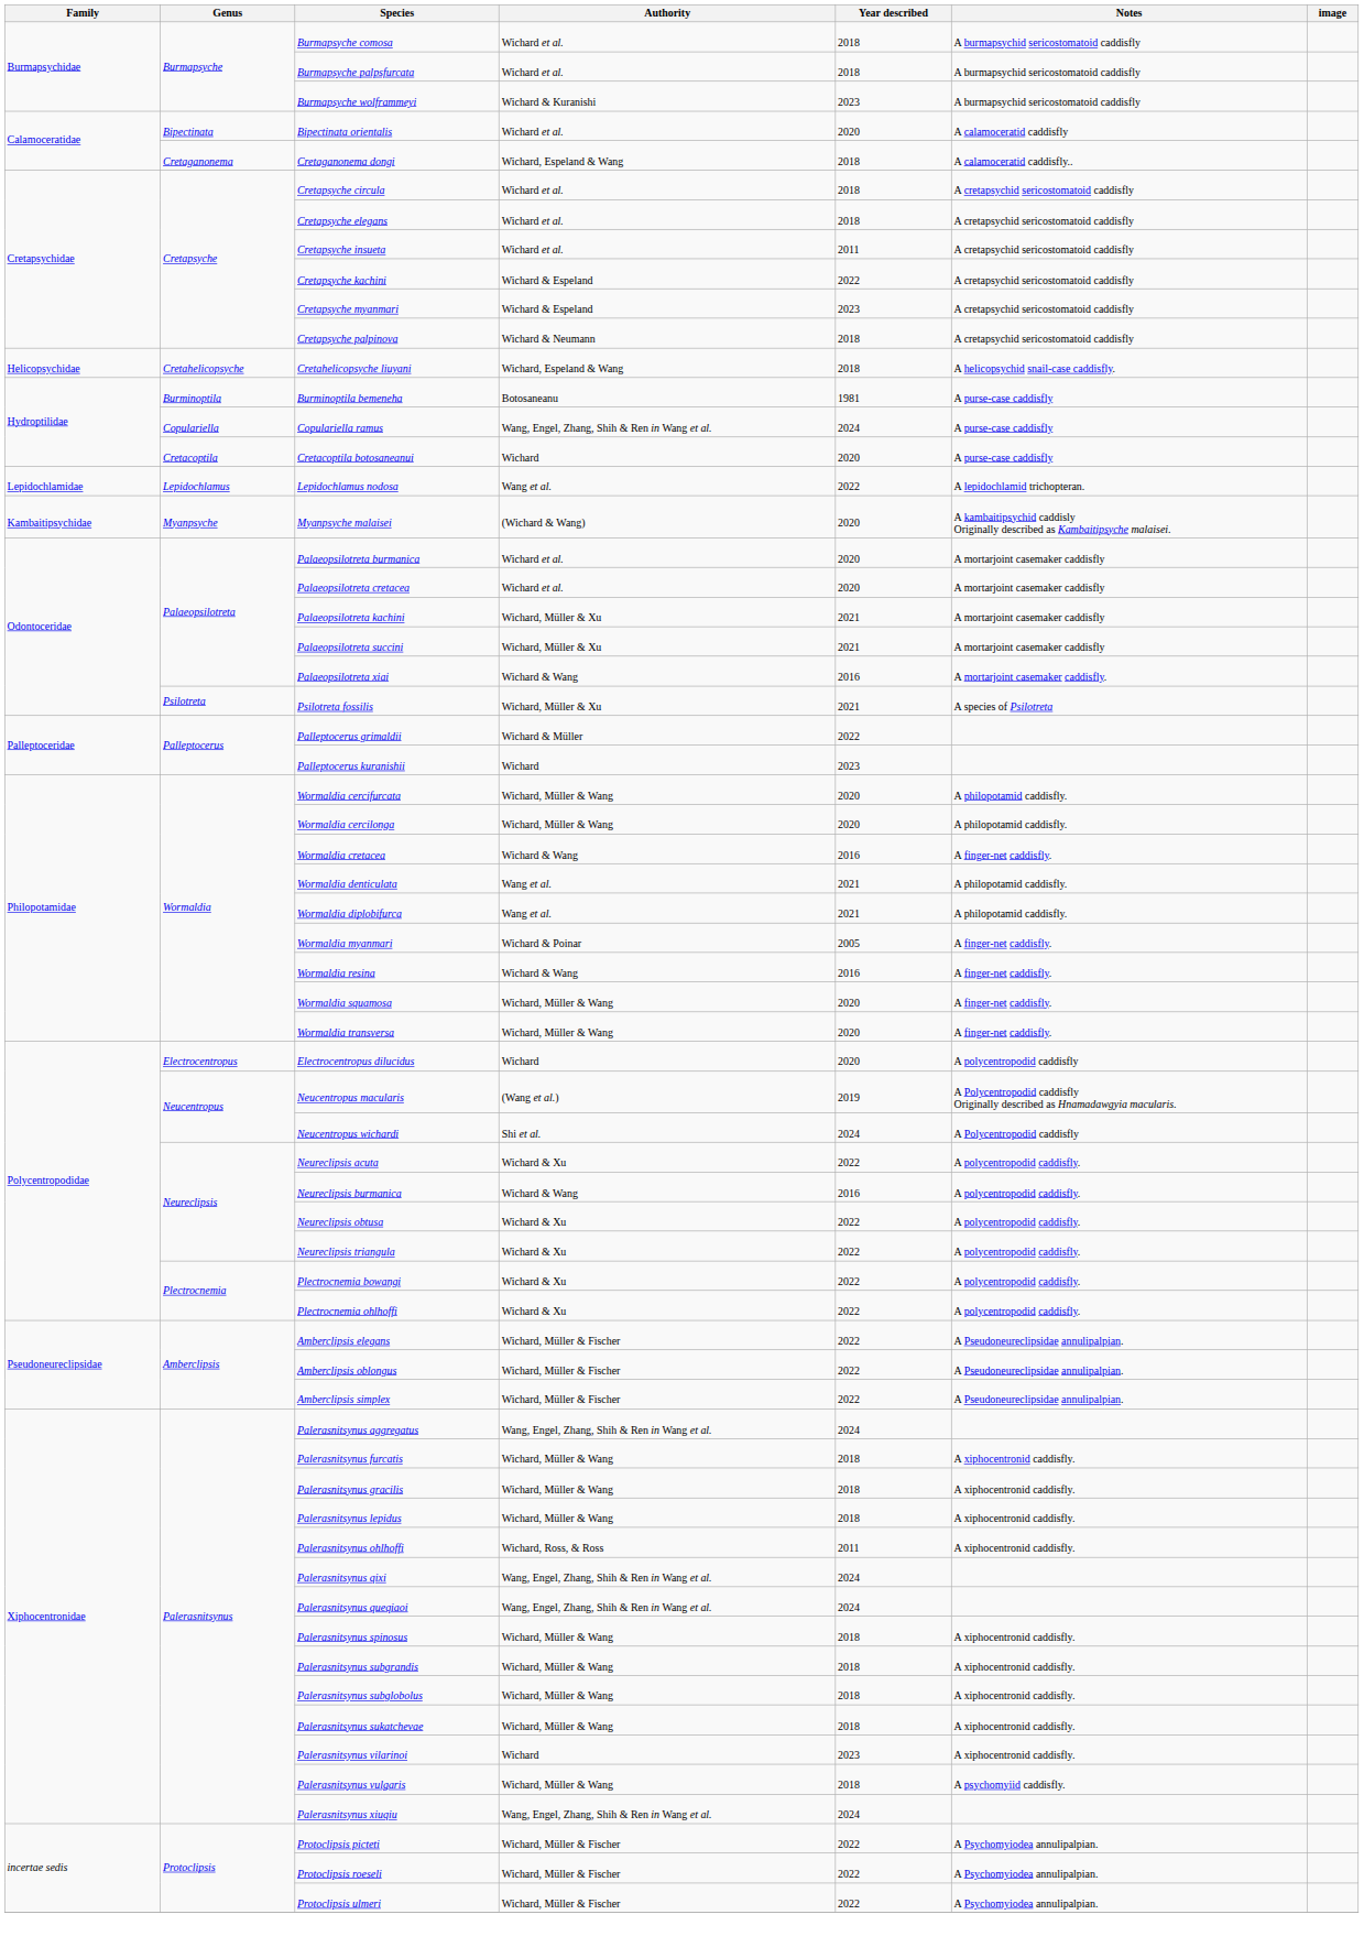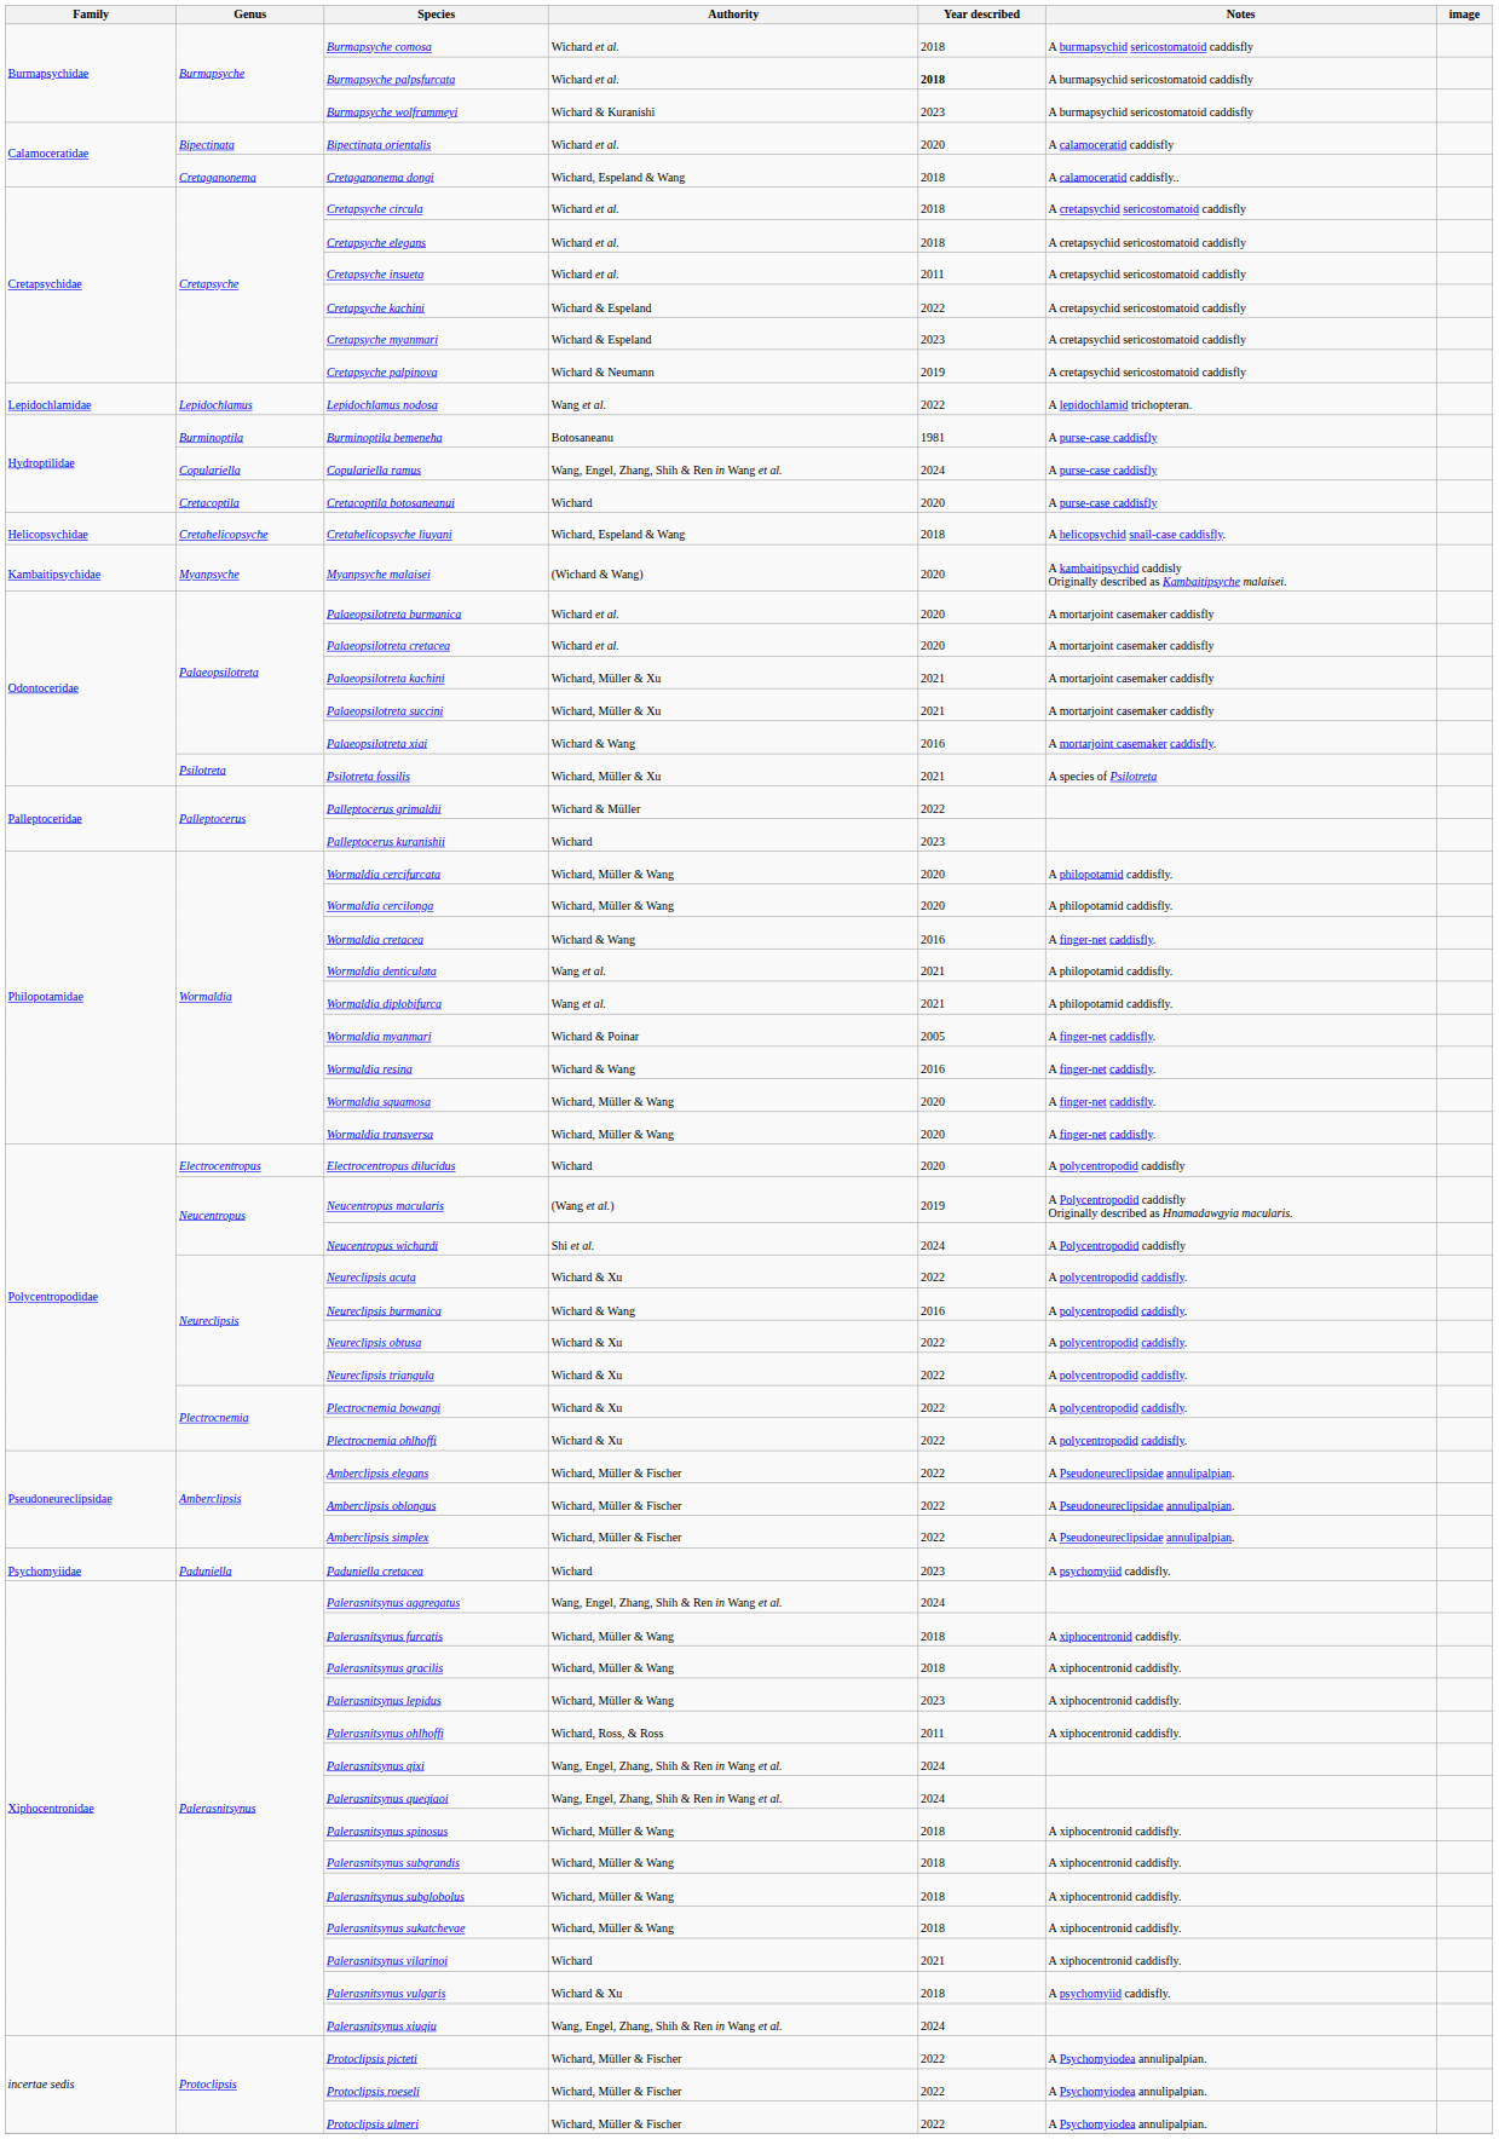 <table class="wikitable sortable" align="center" width="100%">
 <tr>
 <th>Family</th>
 <th>Genus</th>
 <th>Species</th>
 <th>Authority</th>
 <th>Year described</th>
 <th>Notes</th>
 <th>image</th>
 </tr>
 <tr>
 <td rowspan=3><a href='#'>Burmapsychidae</a></td>
 <td rowspan=3><em><a href='#'>Burmapsyche</a></em></td>
 <td><br><em><a href='#'>Burmapsyche comosa</a></em></td>
 <td><br>Wichard <em>et al.</em></td>
 <td><br>2018</td>
 <td><br>A <a href='#'>burmapsychid</a> <a href='#'>sericostomatoid</a> caddisfly</td>
 <td></td>
 </tr>
 <tr>
 <td><br><em><a href='#'>Burmapsyche palpsfurcata</a></em></td>
 <td><br>Wichard <em>et al.</em></td>
-<td><br>2018</td>
+<td><strong><br>2018</strong></td>
 <td><br>A burmapsychid sericostomatoid caddisfly</td>
 <td></td>
 </tr>
 <tr>
 <td><br><em><a href='#'>Burmapsyche wolframmeyi</a></em></td>
 <td><br>Wichard & Kuranishi</td>
 <td><br>2023</td>
 <td><br>A burmapsychid sericostomatoid caddisfly</td>
 <td></td>
 </tr>
 <tr>
 <td rowspan=2><a href='#'>Calamoceratidae</a></td>
 <td><br><em><a href='#'>Bipectinata</a></em></td>
 <td><br><em><a href='#'>Bipectinata orientalis</a></em></td>
 <td><br>Wichard <em>et al.</em></td>
 <td><br>2020</td>
 <td><br>A <a href='#'>calamoceratid</a> caddisfly</td>
 <td><br></td>
 </tr>
 <tr>
 <td><br><em><a href='#'>Cretaganonema</a></em></td>
 <td><br><em><a href='#'>Cretaganonema dongi</a></em></td>
 <td><br>Wichard, Espeland & Wang</td>
 <td><br>2018</td>
 <td><br>A <a href='#'>calamoceratid</a> caddisfly..</td>
 <td></td>
 </tr>
 <tr>
 <td rowspan=6><a href='#'>Cretapsychidae</a></td>
 <td rowspan=6><em><a href='#'>Cretapsyche</a></em></td>
 <td><br><em><a href='#'>Cretapsyche circula</a></em></td>
 <td><br>Wichard <em>et al.</em></td>
 <td><br>2018</td>
 <td><br>A <a href='#'>cretapsychid</a> <a href='#'>sericostomatoid</a> caddisfly</td>
 <td></td>
 </tr>
 <tr>
 <td><br><em><a href='#'>Cretapsyche elegans</a></em></td>
 <td><br>Wichard <em>et al.</em></td>
 <td><br>2018</td>
 <td><br>A cretapsychid sericostomatoid caddisfly</td>
 <td></td>
 </tr>
 <tr>
 <td><br><em><a href='#'>Cretapsyche insueta</a></em></td>
 <td><br>Wichard <em>et al.</em></td>
 <td><br>2011</td>
 <td><br>A cretapsychid sericostomatoid caddisfly</td>
 <td></td>
 </tr>
 <tr>
 <td><br><em><a href='#'>Cretapsyche kachini</a></em></td>
 <td><br>Wichard & Espeland</td>
 <td><br>2022</td>
 <td><br>A cretapsychid sericostomatoid caddisfly</td>
 <td></td>
 </tr>
 <tr>
 <td><br><em><a href='#'>Cretapsyche myanmari</a></em></td>
 <td><br>Wichard & Espeland</td>
 <td><br>2023</td>
 <td><br>A cretapsychid sericostomatoid caddisfly</td>
 <td></td>
 </tr>
 <tr>
 <td><br><em><a href='#'>Cretapsyche palpinova</a></em></td>
 <td><br>Wichard & Neumann</td>
-<td><br>2018</td>
+<td><br>2019</td>
 <td><br>A cretapsychid sericostomatoid caddisfly</td>
 <td></td>
 </tr>
 <tr>
-<td><br><a href='#'>Helicopsychidae</a></td>
-<td><br><em><a href='#'>Cretahelicopsyche</a></em></td>
-<td><br><em><a href='#'>Cretahelicopsyche liuyani</a></em></td>
-<td><br>Wichard, Espeland & Wang</td>
-<td><br>2018</td>
-<td><br>A <a href='#'>helicopsychid</a> <a href='#'>snail-case caddisfly</a>.</td>
+<td><br><a href='#'>Lepidochlamidae</a></td>
+<td><br><em><a href='#'>Lepidochlamus</a></em></td>
+<td><br><em><a href='#'>Lepidochlamus nodosa</a></em></td>
+<td><br>Wang <em>et al.</em></td>
+<td><br>2022</td>
+<td><br>A <a href='#'>lepidochlamid</a> trichopteran.</td>
 <td></td>
 </tr>
 <tr>
 <td rowspan=3><a href='#'>Hydroptilidae</a></td>
 <td><br><em><a href='#'>Burminoptila</a></em></td>
 <td><br><em><a href='#'>Burminoptila bemeneha</a></em></td>
 <td><br>Botosaneanu</td>
 <td><br>1981</td>
 <td><br>A <a href='#'>purse-case caddisfly</a></td>
 <td></td>
 </tr>
 <tr>
 <td><br><em><a href='#'>Copulariella</a></em></td>
 <td><br><em><a href='#'>Copulariella ramus</a></em></td>
 <td><br>Wang, Engel, Zhang, Shih & Ren <em>in</em> Wang <em>et al.</em></td>
 <td><br>2024</td>
 <td><br>A <a href='#'>purse-case caddisfly</a></td>
 <td></td>
 </tr>
 <tr>
 <td><br><em><a href='#'>Cretacoptila</a></em></td>
 <td><br><em><a href='#'>Cretacoptila botosaneanui</a></em></td>
 <td><br>Wichard</td>
 <td><br>2020</td>
 <td><br>A <a href='#'>purse-case caddisfly</a></td>
 <td></td>
 </tr>
 <tr>
-<td><br><a href='#'>Lepidochlamidae</a></td>
-<td><br><em><a href='#'>Lepidochlamus</a></em></td>
-<td><br><em><a href='#'>Lepidochlamus nodosa</a></em></td>
-<td><br>Wang <em>et al.</em></td>
-<td><br>2022</td>
-<td><br>A <a href='#'>lepidochlamid</a> trichopteran.</td>
+<td><br><a href='#'>Helicopsychidae</a></td>
+<td><br><em><a href='#'>Cretahelicopsyche</a></em></td>
+<td><br><em><a href='#'>Cretahelicopsyche liuyani</a></em></td>
+<td><br>Wichard, Espeland & Wang</td>
+<td><br>2018</td>
+<td><br>A <a href='#'>helicopsychid</a> <a href='#'>snail-case caddisfly</a>.</td>
 <td></td>
 </tr>
 <tr>
 <td><br><a href='#'>Kambaitipsychidae</a></td>
 <td><br><em><a href='#'>Myanpsyche</a></em></td>
 <td><br><em><a href='#'>Myanpsyche malaisei</a></em></td>
 <td><br>(Wichard & Wang)</td>
 <td><br>2020</td>
 <td><br>A <a href='#'>kambaitipsychid</a> caddisly<br>Originally described as <em><a href='#'>Kambaitipsyche</a> malaisei</em>.</td>
 <td></td>
 </tr>
 <tr>
 <td rowspan=6><a href='#'>Odontoceridae</a></td>
 <td rowspan=5><em><a href='#'>Palaeopsilotreta</a></em></td>
 <td><br><em><a href='#'>Palaeopsilotreta burmanica</a></em></td>
 <td><br>Wichard <em>et al.</em></td>
 <td><br>2020</td>
 <td><br>A mortarjoint casemaker caddisfly</td>
 <td><br></td>
 </tr>
 <tr>
 <td><br><em><a href='#'>Palaeopsilotreta cretacea</a></em></td>
 <td><br>Wichard <em>et al.</em></td>
 <td><br>2020</td>
 <td><br>A mortarjoint casemaker caddisfly</td>
 <td><br></td>
 </tr>
 <tr>
 <td><br><em><a href='#'>Palaeopsilotreta kachini</a></em></td>
 <td><br>Wichard, Müller & Xu</td>
 <td><br>2021</td>
 <td><br>A mortarjoint casemaker caddisfly</td>
 <td></td>
 </tr>
 <tr>
 <td><br><em><a href='#'>Palaeopsilotreta succini</a></em></td>
 <td><br>Wichard, Müller & Xu</td>
 <td><br>2021</td>
 <td><br>A mortarjoint casemaker caddisfly</td>
 <td></td>
 </tr>
 <tr>
 <td><br><em><a href='#'>Palaeopsilotreta xiai</a></em></td>
 <td><br>Wichard & Wang</td>
 <td><br>2016</td>
 <td><br>A <a href='#'>mortarjoint casemaker</a> <a href='#'>caddisfly</a>.</td>
 <td><br></td>
 </tr>
 <tr>
 <td rowspan=1><em><a href='#'>Psilotreta</a></em></td>
 <td><br><em><a href='#'>Psilotreta fossilis</a></em></td>
 <td><br>Wichard, Müller & Xu</td>
 <td><br>2021</td>
 <td><br>A species of <em><a href='#'>Psilotreta</a></em></td>
 <td></td>
 </tr>
 <tr>
 <td rowspan=2><a href='#'>Palleptoceridae</a></td>
 <td rowspan=2><em><a href='#'>Palleptocerus</a></em></td>
 <td><br><em><a href='#'>Palleptocerus grimaldii</a></em></td>
 <td><br>Wichard & Müller</td>
 <td><br>2022</td>
 <td></td>
 <td></td>
 </tr>
 <tr>
 <td><br><em><a href='#'>Palleptocerus kuranishii</a></em></td>
 <td><br>Wichard</td>
 <td><br>2023</td>
 <td></td>
 <td></td>
 </tr>
 <tr>
 <td rowspan=9><a href='#'>Philopotamidae</a></td>
 <td rowspan=9><em><a href='#'>Wormaldia</a></em></td>
 <td><br><em><a href='#'>Wormaldia cercifurcata</a></em></td>
 <td><br>Wichard, Müller & Wang</td>
 <td><br>2020</td>
 <td><br>A <a href='#'>philopotamid</a> caddisfly.</td>
 <td></td>
 </tr>
 <tr>
 <td><br><em><a href='#'>Wormaldia cercilonga</a></em></td>
 <td><br>Wichard, Müller & Wang</td>
 <td><br>2020</td>
 <td><br>A philopotamid caddisfly.</td>
 <td></td>
 </tr>
 <tr>
 <td><br><em><a href='#'>Wormaldia cretacea</a></em></td>
 <td><br>Wichard & Wang</td>
 <td><br>2016</td>
 <td><br>A <a href='#'>finger-net</a> <a href='#'>caddisfly</a>.</td>
 <td></td>
 </tr>
 <tr>
 <td><br><em><a href='#'>Wormaldia denticulata</a></em></td>
 <td><br>Wang <em>et al.</em></td>
 <td><br>2021</td>
 <td><br>A philopotamid caddisfly.</td>
 <td></td>
 </tr>
 <tr>
 <td><br><em><a href='#'>Wormaldia diplobifurca</a></em></td>
 <td><br>Wang <em>et al.</em></td>
 <td><br>2021</td>
 <td><br>A philopotamid caddisfly.</td>
 <td></td>
 </tr>
 <tr>
 <td><br><em><a href='#'>Wormaldia myanmari</a></em></td>
 <td><br>Wichard & Poinar</td>
 <td><br>2005</td>
 <td><br>A <a href='#'>finger-net</a> <a href='#'>caddisfly</a>.</td>
 <td></td>
 </tr>
 <tr>
 <td><br><em><a href='#'>Wormaldia resina</a></em></td>
 <td><br>Wichard & Wang</td>
 <td><br>2016</td>
 <td><br>A <a href='#'>finger-net</a> <a href='#'>caddisfly</a>.</td>
 <td></td>
 </tr>
 <tr>
 <td><br><em><a href='#'>Wormaldia squamosa</a></em></td>
 <td><br>Wichard, Müller & Wang</td>
 <td><br>2020</td>
 <td><br>A <a href='#'>finger-net</a> <a href='#'>caddisfly</a>.</td>
 <td></td>
 </tr>
 <tr>
 <td><br><em><a href='#'>Wormaldia transversa</a></em></td>
 <td><br>Wichard, Müller & Wang</td>
 <td><br>2020</td>
 <td><br>A <a href='#'>finger-net</a> <a href='#'>caddisfly</a>.</td>
 <td></td>
 </tr>
 <tr>
 <td rowspan=9><a href='#'>Polycentropodidae</a></td>
 <td><br><em><a href='#'>Electrocentropus</a></em></td>
 <td><br><em><a href='#'>Electrocentropus dilucidus</a></em></td>
 <td><br>Wichard</td>
 <td><br>2020</td>
 <td><br>A <a href='#'>polycentropodid</a> caddisfly</td>
 <td></td>
 </tr>
 <tr>
 <td rowspan=2><em><a href='#'>Neucentropus</a></em></td>
 <td><br><em><a href='#'>Neucentropus macularis</a></em></td>
 <td><br>(Wang <em>et al.</em>)</td>
 <td><br>2019</td>
 <td><br>A <a href='#'>Polycentropodid</a> caddisfly<br> Originally described as <em>Hnamadawgyia macularis</em>.</td>
 <td></td>
 </tr>
 <tr>
 <td><br><em><a href='#'>Neucentropus wichardi</a></em></td>
 <td><br>Shi <em>et al.</em></td>
 <td><br>2024</td>
 <td><br>A <a href='#'>Polycentropodid</a> caddisfly</td>
 <td></td>
 </tr>
 <tr>
 <td rowspan=4><em><a href='#'>Neureclipsis</a></em></td>
 <td><br><em><a href='#'>Neureclipsis acuta</a></em></td>
 <td><br>Wichard & Xu</td>
 <td><br>2022</td>
 <td><br>A <a href='#'>polycentropodid</a> <a href='#'>caddisfly</a>.</td>
 <td></td>
 </tr>
 <tr>
 <td><br><em><a href='#'>Neureclipsis burmanica</a></em></td>
 <td><br>Wichard & Wang</td>
 <td><br>2016</td>
 <td><br>A <a href='#'>polycentropodid</a> <a href='#'>caddisfly</a>.</td>
 <td></td>
 </tr>
 <tr>
 <td><br><em><a href='#'>Neureclipsis obtusa</a></em></td>
 <td><br>Wichard & Xu</td>
 <td><br>2022</td>
 <td><br>A <a href='#'>polycentropodid</a> <a href='#'>caddisfly</a>.</td>
 <td></td>
 </tr>
 <tr>
 <td><br><em><a href='#'>Neureclipsis triangula</a></em></td>
 <td><br>Wichard & Xu</td>
 <td><br>2022</td>
 <td><br>A <a href='#'>polycentropodid</a> <a href='#'>caddisfly</a>.</td>
 <td></td>
 </tr>
 <tr>
 <td rowspan=2><em><a href='#'>Plectrocnemia</a></em></td>
 <td><br><em><a href='#'>Plectrocnemia bowangi</a></em></td>
 <td><br>Wichard & Xu</td>
 <td><br>2022</td>
 <td><br>A <a href='#'>polycentropodid</a> <a href='#'>caddisfly</a>.</td>
 <td></td>
 </tr>
 <tr>
 <td><br><em><a href='#'>Plectrocnemia ohlhoffi</a></em></td>
 <td><br>Wichard & Xu</td>
 <td><br>2022</td>
 <td><br>A <a href='#'>polycentropodid</a> <a href='#'>caddisfly</a>.</td>
 <td></td>
 </tr>
 <tr>
 <td rowspan=3><a href='#'>Pseudoneureclipsidae</a></td>
 <td rowspan=3><em><a href='#'>Amberclipsis</a></em></td>
 <td><br><em><a href='#'>Amberclipsis elegans</a></em></td>
 <td><br>Wichard, Müller & Fischer</td>
 <td><br>2022</td>
 <td><br>A <a href='#'>Pseudoneureclipsidae</a> <a href='#'>annulipalpian</a>.</td>
 <td><br></td>
 </tr>
 <tr>
 <td><br><em><a href='#'>Amberclipsis oblongus</a></em></td>
 <td><br>Wichard, Müller & Fischer</td>
 <td><br>2022</td>
 <td><br>A <a href='#'>Pseudoneureclipsidae</a> <a href='#'>annulipalpian</a>.</td>
 <td><br></td>
 </tr>
 <tr>
 <td><br><em><a href='#'>Amberclipsis simplex</a></em></td>
 <td><br>Wichard, Müller & Fischer</td>
 <td><br>2022</td>
 <td><br>A <a href='#'>Pseudoneureclipsidae</a> <a href='#'>annulipalpian</a>.</td>
 <td><br></td>
 </tr>
 <tr>
+<td><br><a href='#'>Psychomyiidae</a></td>
+<td><br><em><a href='#'>Paduniella</a></em></td>
+<td><br><em><a href='#'>Paduniella cretacea</a></em></td>
+<td><br>Wichard</td>
+<td><br>2023</td>
+<td><br>A <a href='#'>psychomyiid</a> caddisfly.</td>
+<td></td>
+</tr>
+<tr>
 <td rowspan=14><a href='#'>Xiphocentronidae</a></td>
 <td rowspan=14><em><a href='#'>Palerasnitsynus</a></em></td>
 <td><br><em><a href='#'>Palerasnitsynus aggregatus</a></em></td>
 <td><br>Wang, Engel, Zhang, Shih & Ren <em>in</em> Wang <em>et al.</em></td>
 <td><br>2024</td>
 <td></td>
 <td></td>
 </tr>
 <tr>
 <td><br><em><a href='#'>Palerasnitsynus furcatis</a></em></td>
 <td><br>Wichard, Müller & Wang</td>
 <td><br>2018</td>
 <td><br>A <a href='#'>xiphocentronid</a> caddisfly.</td>
 <td></td>
 </tr>
 <tr>
 <td><br><em><a href='#'>Palerasnitsynus gracilis</a></em></td>
 <td><br>Wichard, Müller & Wang</td>
 <td><br>2018</td>
 <td><br>A xiphocentronid caddisfly.</td>
 <td></td>
 </tr>
 <tr>
 <td><br><em><a href='#'>Palerasnitsynus lepidus</a></em></td>
 <td><br>Wichard, Müller & Wang</td>
-<td><br>2018</td>
+<td><br>2023</td>
 <td><br>A xiphocentronid caddisfly.</td>
 <td></td>
 </tr>
 <tr>
 <td><br><em><a href='#'>Palerasnitsynus ohlhoffi</a></em></td>
 <td><br>Wichard, Ross, & Ross</td>
 <td><br>2011</td>
 <td><br>A xiphocentronid caddisfly.</td>
 <td><br></td>
 </tr>
 <tr>
 <td><br><em><a href='#'>Palerasnitsynus qixi</a></em></td>
 <td><br>Wang, Engel, Zhang, Shih & Ren <em>in</em> Wang <em>et al.</em></td>
 <td><br>2024</td>
 <td></td>
 <td></td>
 </tr>
 <tr>
 <td><br><em><a href='#'>Palerasnitsynus queqiaoi</a></em></td>
 <td><br>Wang, Engel, Zhang, Shih & Ren <em>in</em> Wang <em>et al.</em></td>
 <td><br>2024</td>
 <td></td>
 <td></td>
 </tr>
 <tr>
 <td><br><em><a href='#'>Palerasnitsynus spinosus</a></em></td>
 <td><br>Wichard, Müller & Wang</td>
 <td><br>2018</td>
 <td><br>A xiphocentronid caddisfly.</td>
 <td></td>
 </tr>
 <tr>
 <td><br><em><a href='#'>Palerasnitsynus subgrandis</a></em></td>
 <td><br>Wichard, Müller & Wang</td>
 <td><br>2018</td>
 <td><br>A xiphocentronid caddisfly.</td>
 <td></td>
 </tr>
 <tr>
 <td><br><em><a href='#'>Palerasnitsynus subglobolus</a></em></td>
 <td><br>Wichard, Müller & Wang</td>
 <td><br>2018</td>
 <td><br>A xiphocentronid caddisfly.</td>
 <td></td>
 </tr>
 <tr>
 <td><br><em><a href='#'>Palerasnitsynus sukatchevae</a></em></td>
 <td><br>Wichard, Müller & Wang</td>
 <td><br>2018</td>
 <td><br>A xiphocentronid caddisfly.</td>
 <td></td>
 </tr>
 <tr>
 <td><br><em><a href='#'>Palerasnitsynus vilarinoi</a></em></td>
 <td><br>Wichard</td>
-<td><br>2023</td>
+<td><br>2021</td>
 <td><br>A xiphocentronid caddisfly.</td>
 <td></td>
 </tr>
 <tr>
 <td><br><em><a href='#'>Palerasnitsynus vulgaris</a></em></td>
-<td><br>Wichard, Müller & Wang</td>
+<td><br>Wichard & Xu</td>
 <td><br>2018</td>
 <td><br>A <a href='#'>psychomyiid</a> caddisfly.</td>
 <td></td>
 </tr>
 <tr>
 <td><br><em><a href='#'>Palerasnitsynus xiuqiu</a></em></td>
 <td><br>Wang, Engel, Zhang, Shih & Ren <em>in</em> Wang <em>et al.</em></td>
 <td><br>2024</td>
 <td></td>
 <td></td>
 </tr>
 <tr>
 <td rowspan=3><em>incertae sedis</em></td>
 <td rowspan=3><em><a href='#'>Protoclipsis</a></em></td>
 <td><br><em><a href='#'>Protoclipsis picteti</a></em></td>
 <td><br>Wichard, Müller & Fischer</td>
 <td><br>2022</td>
 <td><br>A <a href='#'>Psychomyiodea</a> annulipalpian.</td>
 <td><br></td>
 </tr>
 <tr>
 <td><br><em><a href='#'>Protoclipsis roeseli</a></em></td>
 <td><br>Wichard, Müller & Fischer</td>
 <td><br>2022</td>
 <td><br>A <a href='#'>Psychomyiodea</a> annulipalpian.</td>
 <td><br></td>
 </tr>
 <tr>
 <td><br><em><a href='#'>Protoclipsis ulmeri</a></em></td>
 <td><br>Wichard, Müller & Fischer</td>
 <td><br>2022</td>
 <td><br>A <a href='#'>Psychomyiodea</a> annulipalpian.</td>
 <td><br></td>
 </tr>
 <tr>
 </tr>
 </table>
